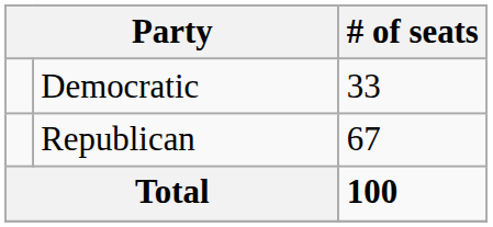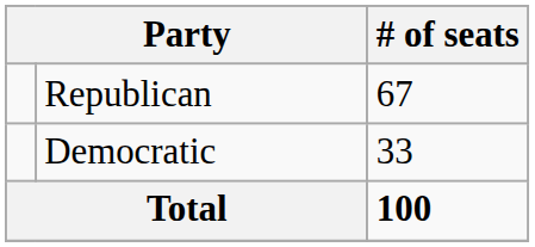 <table class="wikitable sortable">
 <tr>
 <th colspan="2" style="width:150px;">Party</th>
 <th># of seats</th>
 </tr>
 <tr>
 <td></td>
-<td>Democratic</td>
-<td>33</td>
+<td>Republican</td>
+<td>67</td>
 </tr>
 <tr>
 <td></td>
-<td>Republican</td>
-<td>67</td>
+<td>Democratic</td>
+<td>33</td>
 </tr>
 <tr>
 <th colspan=2>Total</th>
 <td><strong>100</strong></td>
 </tr>
 <tr>
 </tr>
 </table>
